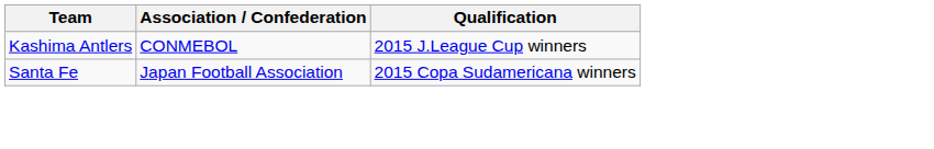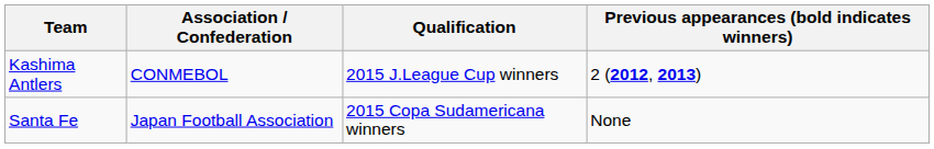 <table class="wikitable">
 <tr>
 <th>Team</th>
 <th>Association / Confederation</th>
 <th>Qualification</th>
+<th>Previous appearances (bold indicates winners)</th>
 </tr>
 <tr>
 <td> <a href='#'>Kashima Antlers</a></td>
 <td><a href='#'>CONMEBOL</a></td>
 <td><a href='#'>2015 J.League Cup</a> winners</td>
+<td>2 (<strong><a href='#'>2012</a></strong>, <strong><a href='#'>2013</a></strong>)</td>
 </tr>
 <tr>
 <td> <a href='#'>Santa Fe</a></td>
 <td><a href='#'>Japan Football Association</a></td>
 <td><a href='#'>2015 Copa Sudamericana</a> winners</td>
+<td>None</td>
 </tr>
 </table>
